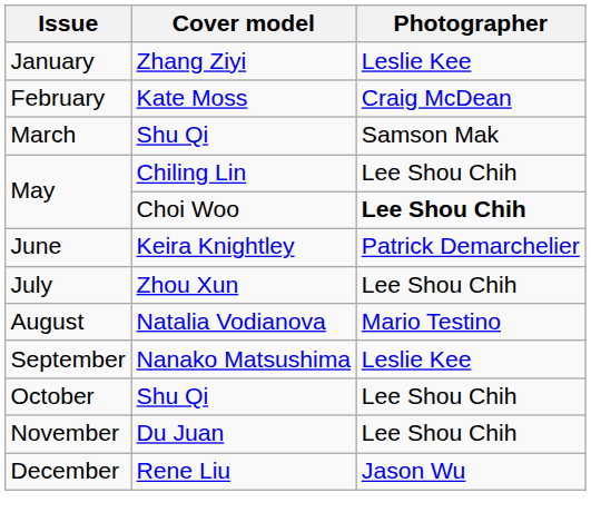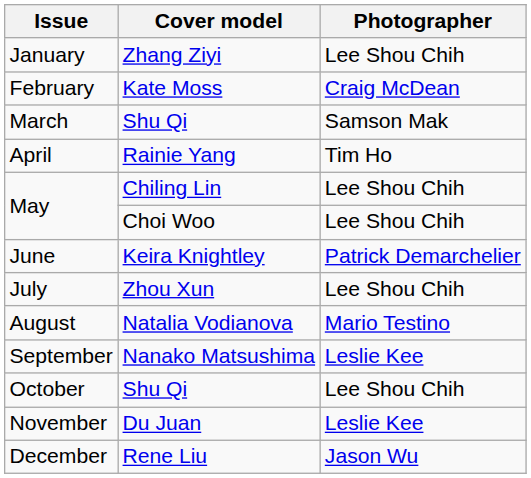 <table class="wikitable">
 <tr>
 <th>Issue</th>
 <th>Cover model</th>
 <th>Photographer</th>
 </tr>
 <tr>
 <td>January</td>
 <td><a href='#'>Zhang Ziyi</a></td>
-<td><a href='#'>Leslie Kee</a></td>
+<td>Lee Shou Chih</td>
 </tr>
 <tr>
 <td>February</td>
 <td><a href='#'>Kate Moss</a></td>
 <td><a href='#'>Craig McDean</a></td>
 </tr>
 <tr>
 <td>March</td>
 <td><a href='#'>Shu Qi</a></td>
 <td>Samson Mak</td>
 </tr>
 <tr>
+<td>April</td>
+<td><a href='#'>Rainie Yang</a></td>
+<td>Tim Ho</td>
+</tr>
+<tr>
 <td rowspan=2>May</td>
 <td><a href='#'>Chiling Lin</a></td>
 <td>Lee Shou Chih</td>
 </tr>
 <tr>
 <td>Choi Woo</td>
-<td><strong>Lee Shou Chih</strong></td>
+<td>Lee Shou Chih</td>
 </tr>
 <tr>
 <td>June</td>
 <td><a href='#'>Keira Knightley</a></td>
 <td><a href='#'>Patrick Demarchelier</a></td>
 </tr>
 <tr>
 <td>July</td>
 <td><a href='#'>Zhou Xun</a></td>
 <td>Lee Shou Chih</td>
 </tr>
 <tr>
 <td>August</td>
 <td><a href='#'>Natalia Vodianova</a></td>
 <td><a href='#'>Mario Testino</a></td>
 </tr>
 <tr>
 <td>September</td>
 <td><a href='#'>Nanako Matsushima</a></td>
 <td><a href='#'>Leslie Kee</a></td>
 </tr>
 <tr>
 <td>October</td>
 <td><a href='#'>Shu Qi</a></td>
 <td>Lee Shou Chih</td>
 </tr>
 <tr>
 <td>November</td>
 <td><a href='#'>Du Juan</a></td>
-<td>Lee Shou Chih</td>
+<td><a href='#'>Leslie Kee</a></td>
 </tr>
 <tr>
 <td>December</td>
 <td><a href='#'>Rene Liu</a></td>
 <td><a href='#'>Jason Wu</a></td>
 </tr>
 </table>
